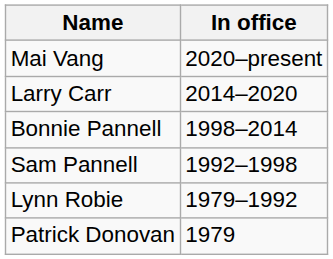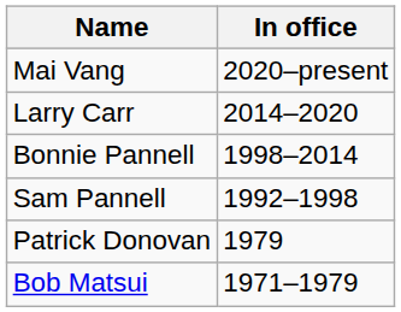 <table class="wikitable" style="margin-left:30px" align=right>
 <tr>
 <th>Name</th>
 <th>In office</th>
 </tr>
 <tr>
 <td>Mai Vang</td>
 <td>2020–present</td>
 </tr>
 <tr>
 <td>Larry Carr</td>
 <td>2014–2020</td>
 </tr>
 <tr>
 <td>Bonnie Pannell </td>
 <td>1998–2014</td>
 </tr>
 <tr>
 <td>Sam Pannell </td>
 <td>1992–1998</td>
 </tr>
 <tr>
-<td>Lynn Robie</td>
-<td>1979–1992</td>
-</tr>
-<tr>
 <td>Patrick Donovan </td>
 <td>1979</td>
 </tr>
+<tr>
+<td><a href='#'>Bob Matsui</a> </td>
+<td>1971–1979</td>
+</tr>
 </table>
